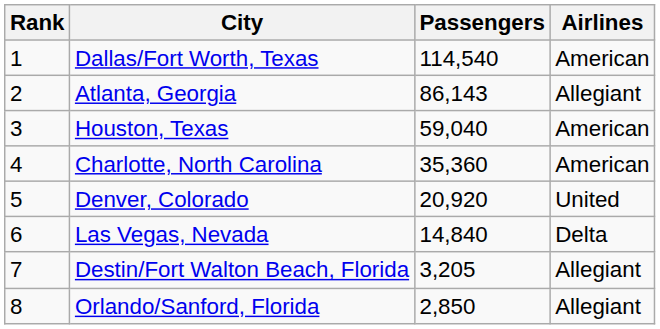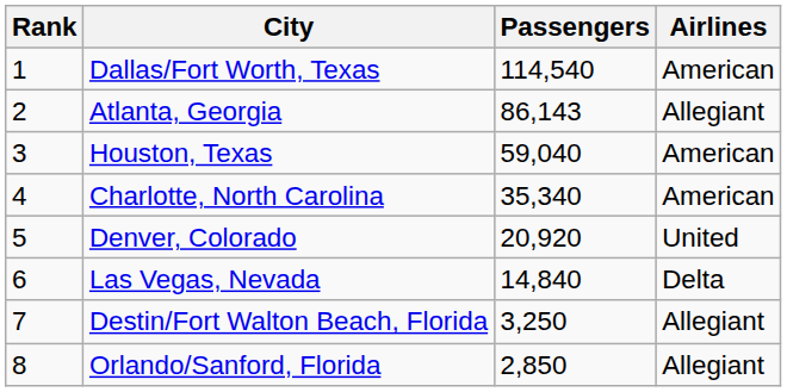 <table class="wikitable sortable" style="font-size: 95%" width= align=>
 <tr>
 <th>Rank</th>
 <th>City</th>
 <th>Passengers</th>
 <th>Airlines</th>
 </tr>
 <tr>
 <td>1</td>
 <td><a href='#'>Dallas/Fort Worth, Texas</a></td>
 <td>114,540</td>
 <td>American</td>
 </tr>
 <tr>
 <td>2</td>
 <td><a href='#'>Atlanta, Georgia</a></td>
 <td>86,143</td>
 <td>Allegiant</td>
 </tr>
 <tr>
 <td>3</td>
 <td><a href='#'>Houston, Texas</a></td>
 <td>59,040</td>
 <td>American</td>
 </tr>
 <tr>
 <td>4</td>
 <td><a href='#'>Charlotte, North Carolina</a></td>
-<td>35,360</td>
+<td>35,340</td>
 <td>American</td>
 </tr>
 <tr>
 <td>5</td>
 <td><a href='#'>Denver, Colorado</a></td>
 <td>20,920</td>
 <td>United</td>
 </tr>
 <tr>
 <td>6</td>
 <td><a href='#'>Las Vegas, Nevada</a></td>
 <td>14,840</td>
 <td>Delta</td>
 </tr>
 <tr>
 <td>7</td>
 <td><a href='#'>Destin/Fort Walton Beach, Florida</a></td>
-<td>3,205</td>
+<td>3,250</td>
 <td>Allegiant</td>
 </tr>
 <tr>
 <td>8</td>
 <td><a href='#'>Orlando/Sanford, Florida</a></td>
 <td>2,850</td>
 <td>Allegiant</td>
 </tr>
 </table>
